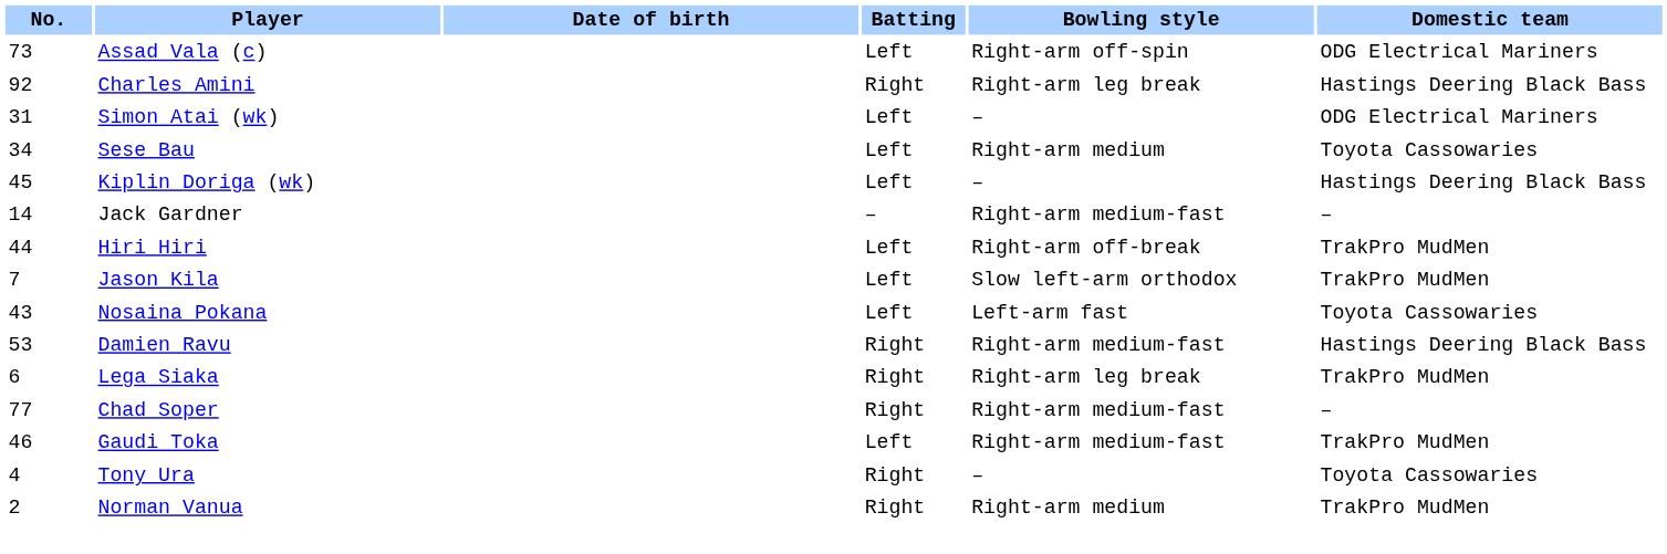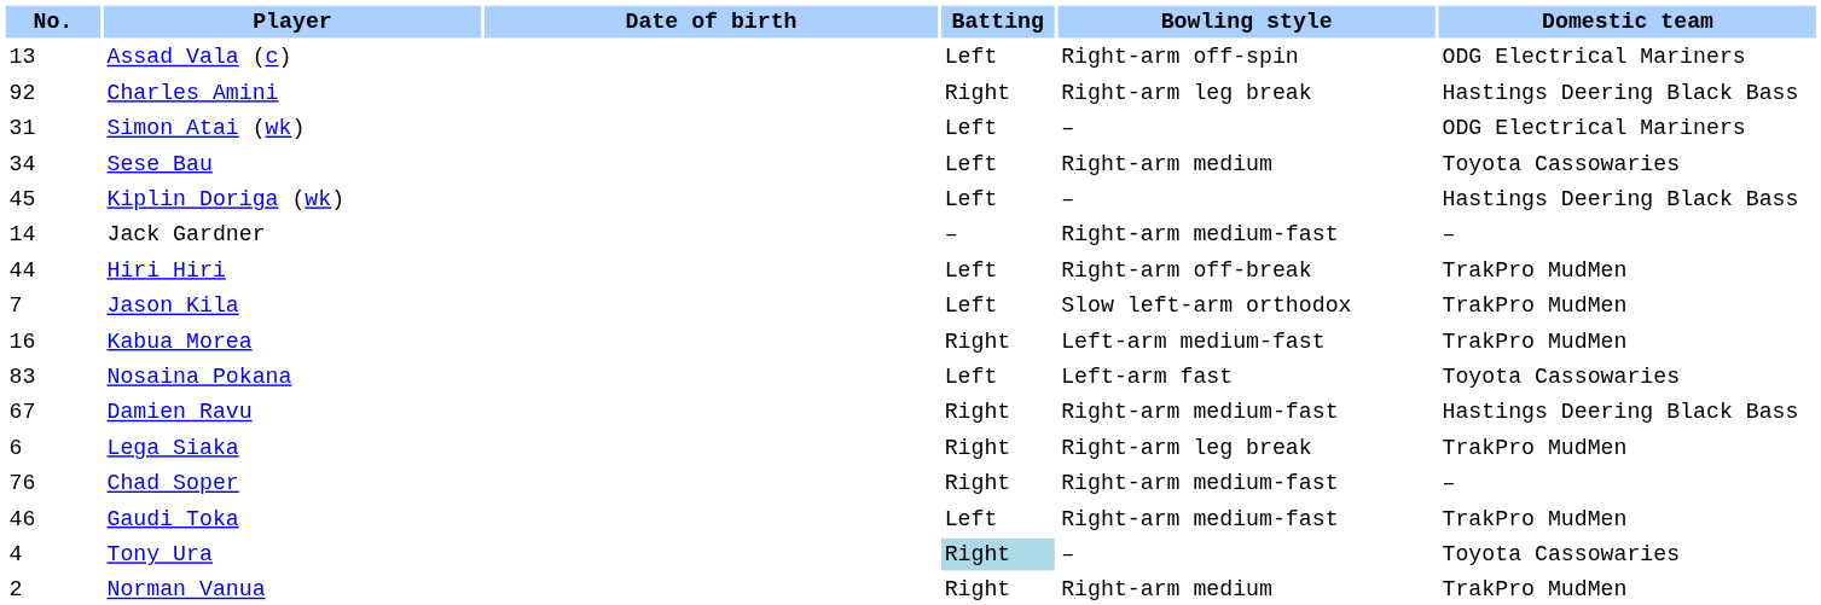 <table class="sortable" style="width:85%;" border="0" cellspacing="2" cellpadding="2">
 <tr style="background:#aad0ff;">
 <th scope="col" width="5%">No.</th>
 <th width=20%>Player</th>
 <th width=24%>Date of birth</th>
 <th width=6%>Batting</th>
 <th width=20%>Bowling style</th>
 <th width=20%>Domestic team</th>
 </tr>
 <tr>
-<td>73</td>
+<td>13</td>
 <td><a href='#'>Assad Vala</a> (<a href='#'>c</a>)</td>
 <td></td>
 <td>Left</td>
 <td>Right-arm off-spin</td>
 <td>ODG Electrical Mariners</td>
 </tr>
 <tr>
 <td>92</td>
 <td><a href='#'>Charles Amini</a></td>
 <td></td>
 <td>Right</td>
 <td>Right-arm leg break</td>
 <td>Hastings Deering Black Bass</td>
 </tr>
 <tr>
 <td>31</td>
 <td><a href='#'>Simon Atai</a> (<a href='#'>wk</a>)</td>
 <td></td>
 <td>Left</td>
 <td>–</td>
 <td>ODG Electrical Mariners</td>
 </tr>
 <tr>
 <td>34</td>
 <td><a href='#'>Sese Bau</a></td>
 <td></td>
 <td>Left</td>
 <td>Right-arm medium</td>
 <td>Toyota Cassowaries</td>
 </tr>
 <tr>
 <td>45</td>
 <td><a href='#'>Kiplin Doriga</a> (<a href='#'>wk</a>)</td>
 <td></td>
 <td>Left</td>
 <td>–</td>
 <td>Hastings Deering Black Bass</td>
 </tr>
 <tr>
 <td>14</td>
 <td>Jack Gardner</td>
 <td></td>
 <td>–</td>
 <td>Right-arm medium-fast</td>
 <td>–</td>
 </tr>
 <tr>
 <td>44</td>
 <td><a href='#'>Hiri Hiri</a></td>
 <td></td>
 <td>Left</td>
 <td>Right-arm off-break</td>
 <td>TrakPro MudMen</td>
 </tr>
 <tr>
 <td>7</td>
 <td><a href='#'>Jason Kila</a></td>
 <td></td>
 <td>Left</td>
 <td>Slow left-arm orthodox</td>
 <td>TrakPro MudMen</td>
 </tr>
 <tr>
-<td>43</td>
+<td>16</td>
+<td><a href='#'>Kabua Morea</a></td>
+<td></td>
+<td>Right</td>
+<td>Left-arm medium-fast</td>
+<td>TrakPro MudMen</td>
+</tr>
+<tr>
+<td>83</td>
 <td><a href='#'>Nosaina Pokana</a></td>
 <td></td>
 <td>Left</td>
 <td>Left-arm fast</td>
 <td>Toyota Cassowaries</td>
 </tr>
 <tr>
-<td>53</td>
+<td>67</td>
 <td><a href='#'>Damien Ravu</a></td>
 <td></td>
 <td>Right</td>
 <td>Right-arm medium-fast</td>
 <td>Hastings Deering Black Bass</td>
 </tr>
 <tr>
 <td>6</td>
 <td><a href='#'>Lega Siaka</a></td>
 <td></td>
 <td>Right</td>
 <td>Right-arm leg break</td>
 <td>TrakPro MudMen</td>
 </tr>
 <tr>
-<td>77</td>
+<td>76</td>
 <td><a href='#'>Chad Soper</a></td>
 <td></td>
 <td>Right</td>
 <td>Right-arm medium-fast</td>
 <td>–</td>
 </tr>
 <tr>
 <td>46</td>
 <td><a href='#'>Gaudi Toka</a></td>
 <td></td>
 <td>Left</td>
 <td>Right-arm medium-fast</td>
 <td>TrakPro MudMen</td>
 </tr>
 <tr>
 <td>4</td>
 <td><a href='#'>Tony Ura</a></td>
 <td></td>
-<td>Right</td>
+<td style="background: lightblue;">Right</td>
 <td>–</td>
 <td>Toyota Cassowaries</td>
 </tr>
 <tr>
 <td>2</td>
 <td><a href='#'>Norman Vanua</a></td>
 <td></td>
 <td>Right</td>
 <td>Right-arm medium</td>
 <td>TrakPro MudMen</td>
 </tr>
 </table>
